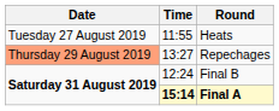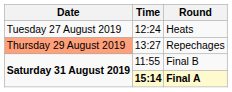 <table class="wikitable">
 <tr>
 <th>Date</th>
 <th>Time</th>
 <th>Round</th>
 </tr>
 <tr>
 <td>Tuesday 27 August 2019</td>
-<td>11:55</td>
+<td>12:24</td>
 <td>Heats</td>
 </tr>
 <tr>
 <td style="background: lightsalmon;">Thursday 29 August 2019</td>
 <td>13:27</td>
 <td>Repechages</td>
 </tr>
 <tr>
 <td rowspan=2><strong>Saturday 31 August 2019</strong></td>
-<td>12:24</td>
+<td>11:55</td>
 <td>Final B</td>
 </tr>
 <tr>
 <td style=background:lemonchiffon><strong>15:14</strong></td>
 <td style=background:lemonchiffon><strong>Final A</strong></td>
 </tr>
 </table>
